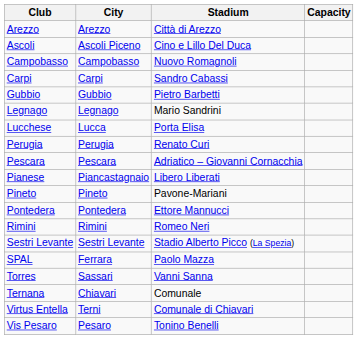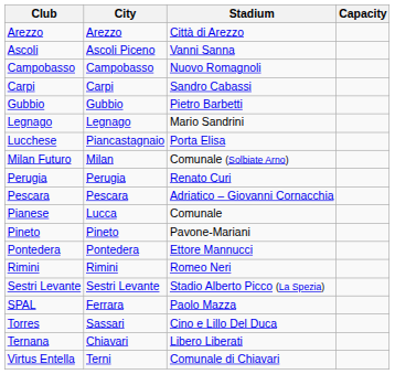 <table class="wikitable sortable">
 <tr>
 <th>Club</th>
 <th>City</th>
 <th>Stadium</th>
 <th>Capacity</th>
 </tr>
 <tr>
 <td><a href='#'>Arezzo</a></td>
 <td><a href='#'>Arezzo</a></td>
 <td><a href='#'>Città di Arezzo</a></td>
 <td></td>
 </tr>
 <tr>
 <td><a href='#'>Ascoli</a></td>
 <td><a href='#'>Ascoli Piceno</a></td>
-<td><a href='#'>Cino e Lillo Del Duca</a></td>
+<td><a href='#'>Vanni Sanna</a></td>
 <td></td>
 </tr>
 <tr>
 <td><a href='#'>Campobasso</a></td>
 <td><a href='#'>Campobasso</a></td>
 <td><a href='#'>Nuovo Romagnoli</a></td>
 <td></td>
 </tr>
 <tr>
 <td><a href='#'>Carpi</a></td>
 <td><a href='#'>Carpi</a></td>
 <td><a href='#'>Sandro Cabassi</a></td>
 <td></td>
 </tr>
 <tr>
 <td><a href='#'>Gubbio</a></td>
 <td><a href='#'>Gubbio</a></td>
 <td><a href='#'>Pietro Barbetti</a></td>
 <td></td>
 </tr>
 <tr>
 <td><a href='#'>Legnago</a></td>
 <td><a href='#'>Legnago</a></td>
 <td>Mario Sandrini</td>
 <td></td>
 </tr>
 <tr>
 <td><a href='#'>Lucchese</a></td>
-<td><a href='#'>Lucca</a></td>
+<td><a href='#'>Piancastagnaio</a></td>
 <td><a href='#'>Porta Elisa</a></td>
+<td></td>
+</tr>
+<tr>
+<td><a href='#'>Milan Futuro</a></td>
+<td><a href='#'>Milan</a></td>
+<td>Comunale <small>(<a href='#'>Solbiate Arno</a>)</small></td>
 <td></td>
 </tr>
 <tr>
 <td><a href='#'>Perugia</a></td>
 <td><a href='#'>Perugia</a></td>
 <td><a href='#'>Renato Curi</a></td>
 <td></td>
 </tr>
 <tr>
 <td><a href='#'>Pescara</a></td>
 <td><a href='#'>Pescara</a></td>
 <td><a href='#'>Adriatico – Giovanni Cornacchia</a></td>
 <td></td>
 </tr>
 <tr>
 <td><a href='#'>Pianese</a></td>
-<td><a href='#'>Piancastagnaio</a></td>
-<td><a href='#'>Libero Liberati</a></td>
+<td><a href='#'>Lucca</a></td>
+<td>Comunale</td>
 <td></td>
 </tr>
 <tr>
 <td><a href='#'>Pineto</a></td>
 <td><a href='#'>Pineto</a></td>
 <td>Pavone-Mariani</td>
 <td></td>
 </tr>
 <tr>
 <td><a href='#'>Pontedera</a></td>
 <td><a href='#'>Pontedera</a></td>
 <td><a href='#'>Ettore Mannucci</a></td>
 <td></td>
 </tr>
 <tr>
 <td><a href='#'>Rimini</a></td>
 <td><a href='#'>Rimini</a></td>
 <td><a href='#'>Romeo Neri</a></td>
 <td></td>
 </tr>
 <tr>
 <td><a href='#'>Sestri Levante</a></td>
 <td><a href='#'>Sestri Levante</a></td>
 <td><a href='#'>Stadio Alberto Picco</a> <small>(<a href='#'>La Spezia</a>)</small></td>
 <td></td>
 </tr>
 <tr>
 <td><a href='#'>SPAL</a></td>
 <td><a href='#'>Ferrara</a></td>
 <td><a href='#'>Paolo Mazza</a></td>
 <td></td>
 </tr>
 <tr>
 <td><a href='#'>Torres</a></td>
 <td><a href='#'>Sassari</a></td>
-<td><a href='#'>Vanni Sanna</a></td>
+<td><a href='#'>Cino e Lillo Del Duca</a></td>
 <td></td>
 </tr>
 <tr>
 <td><a href='#'>Ternana</a></td>
 <td><a href='#'>Chiavari</a></td>
-<td>Comunale</td>
+<td><a href='#'>Libero Liberati</a></td>
 <td></td>
 </tr>
 <tr>
 <td><a href='#'>Virtus Entella</a></td>
 <td><a href='#'>Terni</a></td>
 <td><a href='#'>Comunale di Chiavari</a></td>
 <td></td>
 </tr>
-<tr>
-<td><a href='#'>Vis Pesaro</a></td>
-<td><a href='#'>Pesaro</a></td>
-<td><a href='#'>Tonino Benelli</a></td>
-<td></td>
-</tr>
 </table>
